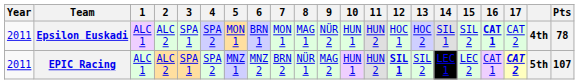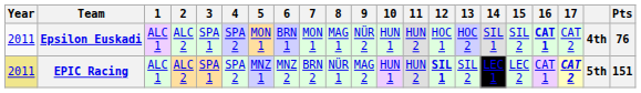 <table class="wikitable" style="text-align:center; font-size:85%">
 <tr>
 <th>Year</th>
 <th>Team</th>
 <th>1</th>
 <th>2</th>
 <th>3</th>
 <th>4</th>
 <th>5</th>
 <th>6</th>
 <th>7</th>
 <th>8</th>
 <th>9</th>
 <th>10</th>
 <th>11</th>
 <th>12</th>
 <th>13</th>
 <th>14</th>
 <th>15</th>
 <th>16</th>
 <th>17</th>
 <th></th>
 <th>Pts</th>
 </tr>
 <tr>
 <td><a href='#'>2011</a></td>
 <th nowrap><a href='#'>Epsilon Euskadi</a></th>
 <td style="background:#EFCFFF;"><a href='#'>ALC<br>1</a><br></td>
 <td style="background:#DFFFDF;"><a href='#'>ALC<br>2</a><br></td>
 <td style="background:#DFFFDF;"><a href='#'>SPA<br>1</a><br></td>
 <td style="background:#CFCFFF;"><a href='#'>SPA<br>2</a><br></td>
 <td style="background:#FFDF9F;"><a href='#'>MON<br>1</a><br></td>
 <td style="background:#CFCFFF;"><a href='#'>BRN<br>1</a><br></td>
 <td style="background:#DFFFDF;"><a href='#'>MON<br>1</a><br></td>
 <td style="background:#DFFFDF;"><a href='#'>MAG<br>1</a><br></td>
 <td style="background:#DFFFDF;"><a href='#'>NÜR<br>2</a><br></td>
 <td style="background:#DFFFDF;"><a href='#'>HUN<br>1</a><br></td>
 <td style="background:#DFDFDF;"><a href='#'>HUN<br>2</a><br></td>
 <td style="background:#DFFFDF;"><a href='#'>HOC<br>1</a><br></td>
 <td style="background:#CFCFFF;"><a href='#'>HOC<br>2</a><br></td>
 <td style="background:#DFDFDF;"><a href='#'>SIL<br>1</a><br></td>
 <td style="background:#DFFFDF;"><a href='#'>SIL<br>2</a><br></td>
 <td style="background:#DFFFDF;"><strong><a href='#'>CAT<br>1</a><br></strong></td>
 <td style="background:#DFFFDF;"><a href='#'>CAT<br>2</a><br></td>
 <th>4th</th>
-<th>78</th>
+<th>76</th>
 </tr>
 <tr>
-<td><a href='#'>2011</a></td>
+<td style="background: khaki;"><a href='#'>2011</a></td>
 <th nowrap><a href='#'>EPIC Racing</a></th>
 <td style="background:#DFFFDF;"><a href='#'>ALC<br>1</a><br></td>
 <td style="background:#FFDF9F;"><a href='#'>ALC<br>2</a><br></td>
 <td style="background:#FFDF9F;"><a href='#'>SPA<br>1</a><br></td>
 <td style="background:#DFFFDF;"><a href='#'>SPA<br>2</a><br></td>
 <td style="background:#CFCFFF;"><a href='#'>MNZ<br>1</a><br></td>
 <td style="background:#DFFFDF;"><a href='#'>MNZ<br>2</a><br></td>
 <td style="background:#DFFFDF;"><a href='#'>BRN<br>2</a><br></td>
 <td style="background:#DFFFDF;"><a href='#'>NÜR<br>1</a><br></td>
 <td style="background:#DFFFDF;"><a href='#'>MAG<br>2</a><br></td>
 <td style="background:#EFCFFF;"><a href='#'>HUN<br>1</a><br></td>
 <td style="background:#DFDFDF;"><a href='#'>HUN<br>2</a><br></td>
 <td style="background:#DFFFDF;"><strong><a href='#'>SIL<br>1</a><br></strong></td>
 <td style="background:#DFFFDF;"><a href='#'>SIL<br>2</a><br></td>
 <td style="background:#000000; color:white"><a href='#'><span>LEC<br>1</span></a><br></td>
 <td style="background:#DFFFDF;"><a href='#'>LEC<br>2</a><br></td>
 <td style="background:#EFCFFF;"><a href='#'>CAT<br>1</a><br></td>
 <td style="background:#FFFFBF;"><strong><em><a href='#'>CAT<br>2</a></em></strong><br></td>
 <th>5th</th>
-<th>107</th>
+<th>151</th>
 </tr>
 </table>
